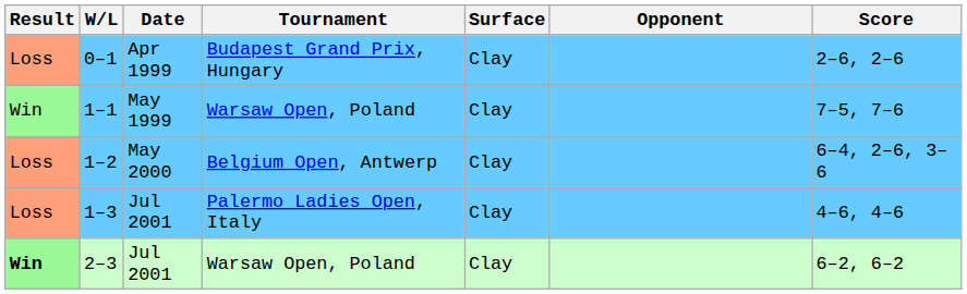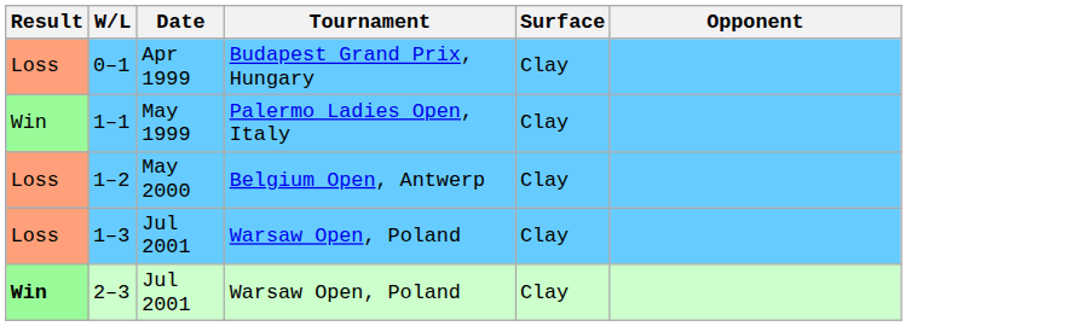 <table class="sortable wikitable">
 <tr>
 <th>Result</th>
 <th style="width:25px">W/L</th>
 <th style="width:50px">Date</th>
 <th style="width:180px">Tournament</th>
 <th style="width:50px">Surface</th>
 <th style="width:180px">Opponent</th>
-<th style="width:100px" class="unsortable">Score</th>
 </tr>
 <tr bgcolor=#66ccff>
 <td style="background:#ffa07a;">Loss</td>
 <td>0–1</td>
 <td>Apr 1999</td>
 <td><a href='#'>Budapest Grand Prix</a>, Hungary</td>
 <td>Clay</td>
 <td> </td>
-<td>2–6, 2–6</td>
 </tr>
 <tr bgcolor=#66ccff>
 <td style="background:#98fb98;">Win</td>
 <td>1–1</td>
 <td>May 1999</td>
-<td><a href='#'>Warsaw Open</a>, Poland</td>
+<td><a href='#'>Palermo Ladies Open</a>, Italy</td>
 <td>Clay</td>
 <td> </td>
-<td>7–5, 7–6</td>
 </tr>
 <tr bgcolor=#66ccff>
 <td style="background:#ffa07a;">Loss</td>
 <td>1–2</td>
 <td>May 2000</td>
 <td><a href='#'>Belgium Open</a>, Antwerp</td>
 <td>Clay</td>
 <td> </td>
-<td>6–4, 2–6, 3–6</td>
 </tr>
 <tr bgcolor=#66ccff>
 <td style="background:#ffa07a;">Loss</td>
 <td>1–3</td>
 <td>Jul 2001</td>
-<td><a href='#'>Palermo Ladies Open</a>, Italy</td>
+<td><a href='#'>Warsaw Open</a>, Poland</td>
 <td>Clay</td>
 <td> </td>
-<td>4–6, 4–6</td>
 </tr>
 <tr bgcolor=#ccffcc>
 <td style="background:#98fb98;"><strong>Win</strong></td>
 <td>2–3</td>
 <td>Jul 2001</td>
 <td>Warsaw Open, Poland</td>
 <td>Clay</td>
 <td> </td>
-<td>6–2, 6–2</td>
 </tr>
 </table>
